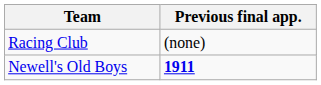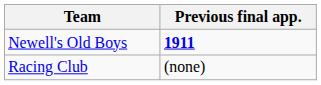 <table class="wikitable">
 <tr>
 <th width=150px>Team</th>
 <th width=150px>Previous final app.</th>
 </tr>
 <tr>
+<td><a href='#'>Newell's Old Boys</a></td>
+<td><strong><a href='#'>1911</a></strong></td>
+</tr>
+<tr>
 <td><a href='#'>Racing Club</a></td>
 <td>(none)</td>
 </tr>
-<tr>
-<td><a href='#'>Newell's Old Boys</a></td>
-<td><strong><a href='#'>1911</a></strong></td>
-</tr>
 </table>
